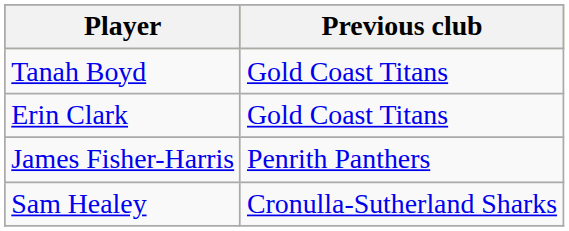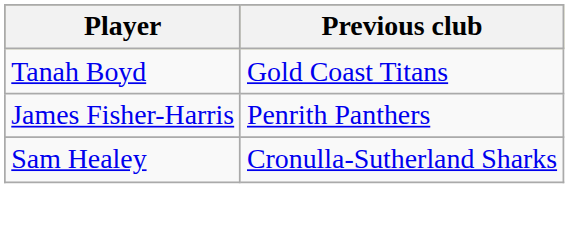 <table class="wikitable">
 <tr style="background:#bdb76b;">
 <th>Player</th>
 <th>Previous club</th>
 </tr>
 <tr>
 <td><a href='#'>Tanah Boyd</a></td>
-<td> <a href='#'>Gold Coast Titans</a></td>
-</tr>
-<tr>
-<td><a href='#'>Erin Clark</a></td>
 <td> <a href='#'>Gold Coast Titans</a></td>
 </tr>
 <tr>
 <td><a href='#'>James Fisher-Harris</a></td>
 <td> <a href='#'>Penrith Panthers</a></td>
 </tr>
 <tr>
 <td><a href='#'>Sam Healey</a></td>
 <td> <a href='#'>Cronulla-Sutherland Sharks</a></td>
 </tr>
 </table>
